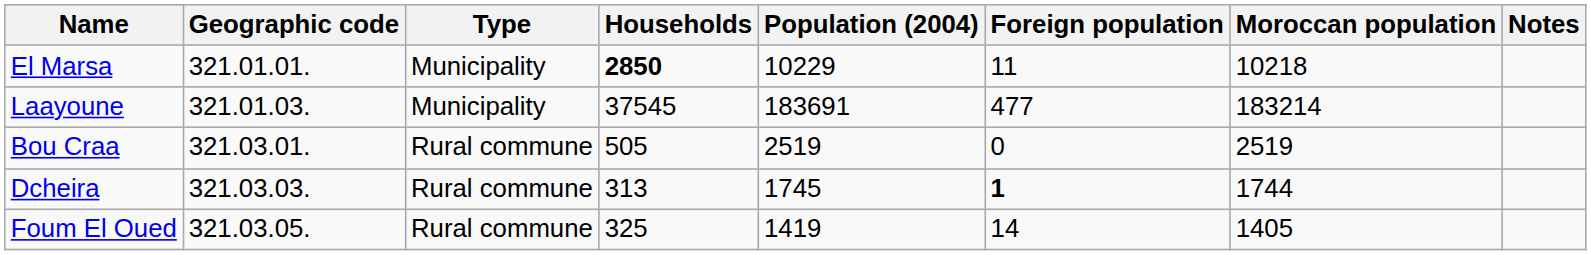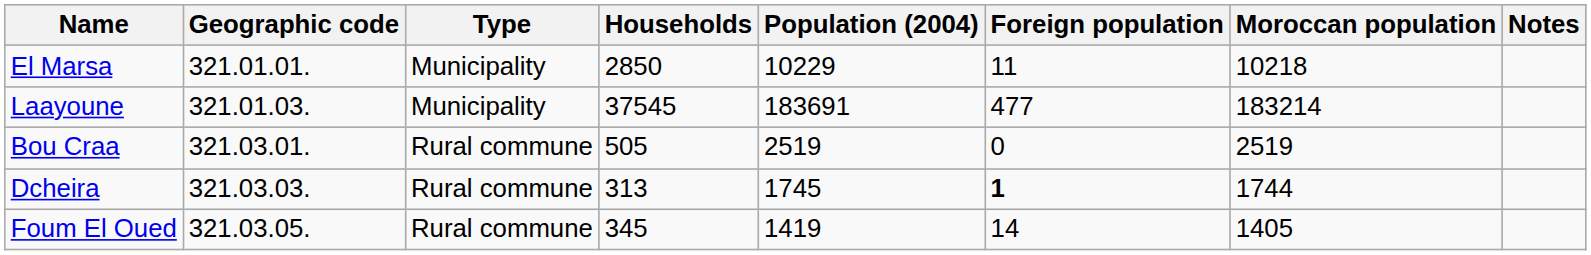 <table class="wikitable sortable">
 <tr>
 <th>Name</th>
 <th>Geographic code</th>
 <th>Type</th>
 <th>Households</th>
 <th>Population (2004)</th>
 <th>Foreign population</th>
 <th>Moroccan population</th>
 <th>Notes</th>
 </tr>
 <tr>
 <td><a href='#'>El Marsa</a></td>
 <td>321.01.01.</td>
 <td>Municipality</td>
-<td><strong>2850</strong></td>
+<td>2850</td>
 <td>10229</td>
 <td>11</td>
 <td>10218</td>
 <td></td>
 </tr>
 <tr>
 <td><a href='#'>Laayoune</a></td>
 <td>321.01.03.</td>
 <td>Municipality</td>
 <td>37545</td>
 <td>183691</td>
 <td>477</td>
 <td>183214</td>
 <td></td>
 </tr>
 <tr>
 <td><a href='#'>Bou Craa</a></td>
 <td>321.03.01.</td>
 <td>Rural commune</td>
 <td>505</td>
 <td>2519</td>
 <td>0</td>
 <td>2519</td>
 <td></td>
 </tr>
 <tr>
 <td><a href='#'>Dcheira</a></td>
 <td>321.03.03.</td>
 <td>Rural commune</td>
 <td>313</td>
 <td>1745</td>
 <td><strong>1</strong></td>
 <td>1744</td>
 <td></td>
 </tr>
 <tr>
 <td><a href='#'>Foum El Oued</a></td>
 <td>321.03.05.</td>
 <td>Rural commune</td>
-<td>325</td>
+<td>345</td>
 <td>1419</td>
 <td>14</td>
 <td>1405</td>
 <td></td>
 </tr>
 </table>
